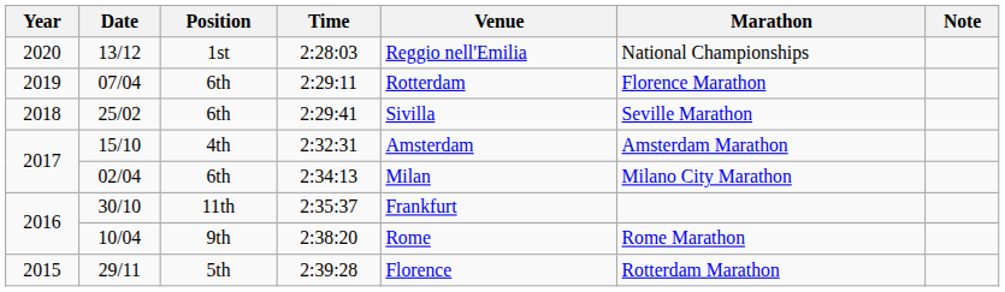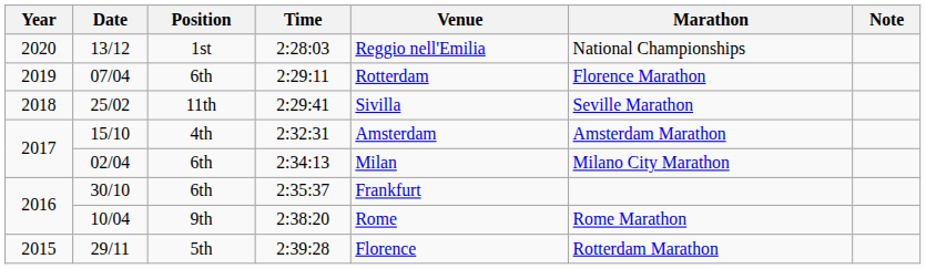 <table class="wikitable sortable" width=60% style="font-size:90%; text-align:center;">
 <tr>
 <th>Year</th>
 <th>Date</th>
 <th>Position</th>
 <th>Time</th>
 <th>Venue</th>
 <th>Marathon</th>
 <th>Note</th>
 </tr>
 <tr>
 <td>2020</td>
 <td>13/12</td>
 <td>1st</td>
 <td>2:28:03</td>
 <td align=left> <a href='#'>Reggio nell'Emilia</a></td>
 <td align=left>National Championships</td>
 <td></td>
 </tr>
 <tr>
 <td>2019</td>
 <td>07/04</td>
 <td>6th</td>
 <td>2:29:11</td>
 <td align=left> <a href='#'>Rotterdam</a></td>
 <td align=left><a href='#'>Florence Marathon</a></td>
 <td></td>
 </tr>
 <tr>
 <td>2018</td>
 <td>25/02</td>
-<td>6th</td>
+<td>11th</td>
 <td>2:29:41</td>
 <td align=left> <a href='#'>Sivilla</a></td>
 <td align=left><a href='#'>Seville Marathon</a></td>
 <td></td>
 </tr>
 <tr>
 <td rowspan=2>2017</td>
 <td>15/10</td>
 <td>4th</td>
 <td>2:32:31</td>
 <td align=left> <a href='#'>Amsterdam</a></td>
 <td align=left><a href='#'>Amsterdam Marathon</a></td>
 <td></td>
 </tr>
 <tr>
 <td>02/04</td>
 <td>6th</td>
 <td>2:34:13</td>
 <td align=left> <a href='#'>Milan</a></td>
 <td align=left><a href='#'>Milano City Marathon</a></td>
 <td></td>
 </tr>
 <tr>
 <td rowspan=2>2016</td>
 <td>30/10</td>
-<td>11th</td>
+<td>6th</td>
 <td>2:35:37</td>
 <td align=left> <a href='#'>Frankfurt</a></td>
 <td align=left></td>
 <td></td>
 </tr>
 <tr>
 <td>10/04</td>
 <td>9th</td>
 <td>2:38:20</td>
 <td align=left> <a href='#'>Rome</a></td>
 <td align=left><a href='#'>Rome Marathon</a></td>
 <td></td>
 </tr>
 <tr>
 <td>2015</td>
 <td>29/11</td>
 <td>5th</td>
 <td>2:39:28</td>
 <td align=left> <a href='#'>Florence</a></td>
 <td align=left><a href='#'>Rotterdam Marathon</a></td>
 <td></td>
 </tr>
 </table>
